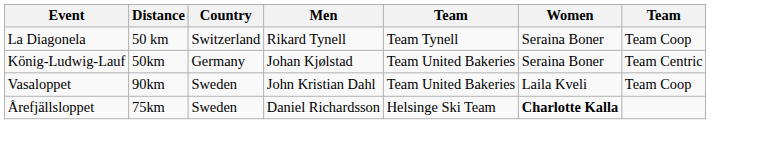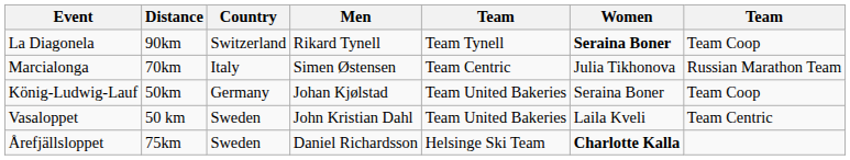 <table class="wikitable">
 <tr>
 <th>Event</th>
 <th>Distance</th>
 <th>Country</th>
 <th>Men</th>
 <th>Team</th>
 <th>Women</th>
 <th>Team</th>
 </tr>
 <tr>
 <td>La Diagonela</td>
-<td>50 km</td>
+<td>90km</td>
 <td> Switzerland</td>
 <td> Rikard Tynell</td>
 <td>Team Tynell</td>
-<td> Seraina Boner</td>
+<td><strong> Seraina Boner</strong></td>
 <td>Team Coop</td>
+</tr>
+<tr>
+<td>Marcialonga</td>
+<td>70km</td>
+<td> Italy</td>
+<td> Simen Østensen</td>
+<td>Team Centric</td>
+<td> Julia Tikhonova</td>
+<td>Russian Marathon Team</td>
 </tr>
 <tr>
 <td>König-Ludwig-Lauf</td>
 <td>50km</td>
 <td> Germany</td>
 <td> Johan Kjølstad</td>
 <td>Team United Bakeries</td>
 <td> Seraina Boner</td>
-<td>Team Centric</td>
+<td>Team Coop</td>
 </tr>
 <tr>
 <td>Vasaloppet</td>
-<td>90km</td>
+<td>50 km</td>
 <td> Sweden</td>
 <td> John Kristian Dahl</td>
 <td>Team United Bakeries</td>
 <td> Laila Kveli</td>
-<td>Team Coop</td>
+<td>Team Centric</td>
 </tr>
 <tr>
 <td>Årefjällsloppet</td>
 <td>75km</td>
 <td> Sweden</td>
 <td> Daniel Richardsson</td>
 <td>Helsinge Ski Team</td>
 <td><strong> Charlotte Kalla</strong></td>
 </tr>
 </table>
